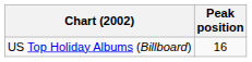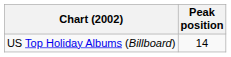 <table class="wikitable">
 <tr>
 <th>Chart (2002)</th>
 <th>Peak<br>position</th>
 </tr>
 <tr>
 <td>US <a href='#'>Top Holiday Albums</a> (<em>Billboard</em>)</td>
-<td align="center">16</td>
+<td align="center">14</td>
 </tr>
 </table>
